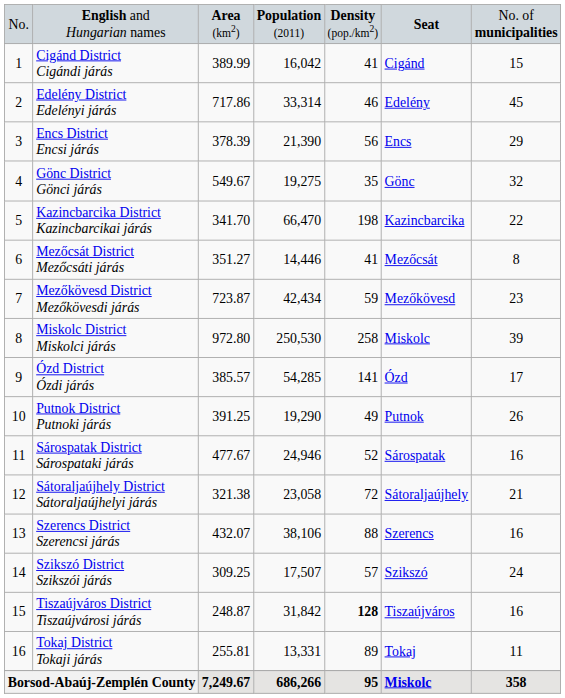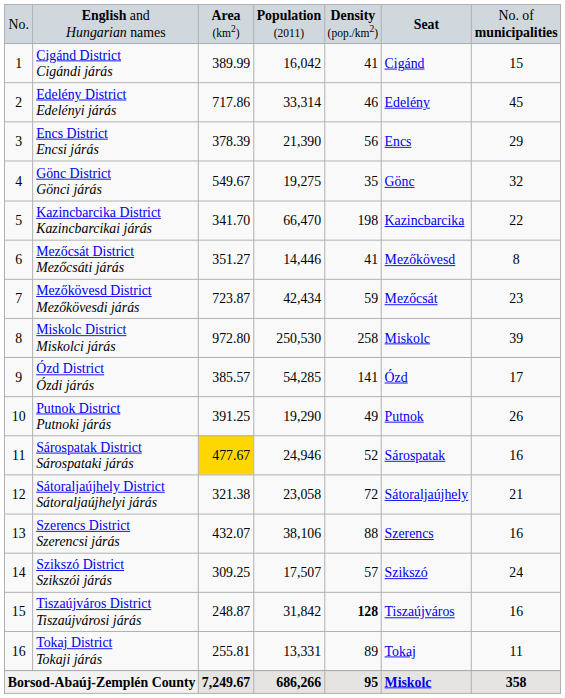 <table class="wikitable" style="font-size:95%">
 <tr bgcolor="D0D8DD">
 <td align="center">No.</td>
 <td style=width:175px; align="center"><strong>English</strong> and<br><em>Hungarian</em> names</td>
 <td align="center"><strong>Area</strong><br><small>(km<sup>2</sup>)</small></td>
 <td align="center"><strong>Population</strong><br><small>(2011)</small></td>
 <td align="center"><strong>Density</strong><br><small>(pop./km<sup>2</sup>)</small></td>
 <td align="center"><strong>Seat</strong></td>
 <td align="center">No. of<br><strong>municipalities</strong></td>
 </tr>
 <tr>
 <td align="center">1</td>
 <td><a href='#'>Cigánd District</a><br><em>Cigándi járás</em></td>
 <td align="right">389.99</td>
 <td align="right">16,042</td>
 <td align="right">41</td>
 <td><a href='#'>Cigánd</a></td>
 <td align="center">15</td>
 </tr>
 <tr>
 <td align="center">2</td>
 <td><a href='#'>Edelény District</a><br><em>Edelényi járás</em></td>
 <td align="right">717.86</td>
 <td align="right">33,314</td>
 <td align="right">46</td>
 <td><a href='#'>Edelény</a></td>
 <td align="center">45</td>
 </tr>
 <tr>
 <td align="center">3</td>
 <td><a href='#'>Encs District</a><br><em>Encsi járás</em></td>
 <td align="right">378.39</td>
 <td align="right">21,390</td>
 <td align="right">56</td>
 <td><a href='#'>Encs</a></td>
 <td align="center">29</td>
 </tr>
 <tr>
 <td align="center">4</td>
 <td><a href='#'>Gönc District</a><br><em>Gönci járás</em></td>
 <td align="right">549.67</td>
 <td align="right">19,275</td>
 <td align="right">35</td>
 <td><a href='#'>Gönc</a></td>
 <td align="center">32</td>
 </tr>
 <tr>
 <td align="center">5</td>
 <td><a href='#'>Kazincbarcika District</a><br><em>Kazincbarcikai járás</em></td>
 <td align="right">341.70</td>
 <td align="right">66,470</td>
 <td align="right">198</td>
 <td><a href='#'>Kazincbarcika</a></td>
 <td align="center">22</td>
 </tr>
 <tr>
 <td align="center">6</td>
 <td><a href='#'>Mezőcsát District</a><br><em>Mezőcsáti járás</em></td>
 <td align="right">351.27</td>
 <td align="right">14,446</td>
 <td align="right">41</td>
-<td><a href='#'>Mezőcsát</a></td>
+<td><a href='#'>Mezőkövesd</a></td>
 <td align="center">8</td>
 </tr>
 <tr>
 <td align="center">7</td>
 <td><a href='#'>Mezőkövesd District</a><br><em>Mezőkövesdi járás</em></td>
 <td align="right">723.87</td>
 <td align="right">42,434</td>
 <td align="right">59</td>
-<td><a href='#'>Mezőkövesd</a></td>
+<td><a href='#'>Mezőcsát</a></td>
 <td align="center">23</td>
 </tr>
 <tr>
 <td align="center">8</td>
 <td><a href='#'>Miskolc District</a><br><em>Miskolci járás</em></td>
 <td align="right">972.80</td>
 <td align="right">250,530</td>
 <td align="right">258</td>
 <td><a href='#'>Miskolc</a></td>
 <td align="center">39</td>
 </tr>
 <tr>
 <td align="center">9</td>
 <td><a href='#'>Ózd District</a><br><em>Ózdi járás</em></td>
 <td align="right">385.57</td>
 <td align="right">54,285</td>
 <td align="right">141</td>
 <td><a href='#'>Ózd</a></td>
 <td align="center">17</td>
 </tr>
 <tr>
 <td align="center">10</td>
 <td><a href='#'>Putnok District</a><br><em>Putnoki járás</em></td>
 <td align="right">391.25</td>
 <td align="right">19,290</td>
 <td align="right">49</td>
 <td><a href='#'>Putnok</a></td>
 <td align="center">26</td>
 </tr>
 <tr>
 <td align="center">11</td>
 <td><a href='#'>Sárospatak District</a><br><em>Sárospataki járás</em></td>
-<td align="right">477.67</td>
+<td align="right" style="background: gold;">477.67</td>
 <td align="right">24,946</td>
 <td align="right">52</td>
 <td><a href='#'>Sárospatak</a></td>
 <td align="center">16</td>
 </tr>
 <tr>
 <td align="center">12</td>
 <td><a href='#'>Sátoraljaújhely District</a><br><em>Sátoraljaújhelyi járás</em></td>
 <td align="right">321.38</td>
 <td align="right">23,058</td>
 <td align="right">72</td>
 <td><a href='#'>Sátoraljaújhely</a></td>
 <td align="center">21</td>
 </tr>
 <tr>
 <td align="center">13</td>
 <td><a href='#'>Szerencs District</a><br><em>Szerencsi járás</em></td>
 <td align="right">432.07</td>
 <td align="right">38,106</td>
 <td align="right">88</td>
 <td><a href='#'>Szerencs</a></td>
 <td align="center">16</td>
 </tr>
 <tr>
 <td align="center">14</td>
 <td><a href='#'>Szikszó District</a><br><em>Szikszói járás</em></td>
 <td align="right">309.25</td>
 <td align="right">17,507</td>
 <td align="right">57</td>
 <td><a href='#'>Szikszó</a></td>
 <td align="center">24</td>
 </tr>
 <tr>
 <td align="center">15</td>
 <td><a href='#'>Tiszaújváros District</a><br><em>Tiszaújvárosi járás</em></td>
 <td align="right">248.87</td>
 <td align="right">31,842</td>
 <td align="right"><strong>128</strong></td>
 <td><a href='#'>Tiszaújváros</a></td>
 <td align="center">16</td>
 </tr>
 <tr>
 <td align="center">16</td>
 <td><a href='#'>Tokaj District</a><br><em>Tokaji járás</em></td>
 <td align="right">255.81</td>
 <td align="right">13,331</td>
 <td align="right">89</td>
 <td><a href='#'>Tokaj</a></td>
 <td align="center">11</td>
 </tr>
 <tr>
 </tr>
 <tr bgcolor="E5E4E2">
 <th colspan="2">Borsod-Abaúj-Zemplén County</th>
 <td align="right"><strong>7,249.67</strong></td>
 <td align="right"><strong>686,266</strong></td>
 <td align="right"><strong>95</strong></td>
 <td><strong><a href='#'>Miskolc</a></strong></td>
 <td align="center"><strong>358</strong></td>
 </tr>
 </table>
